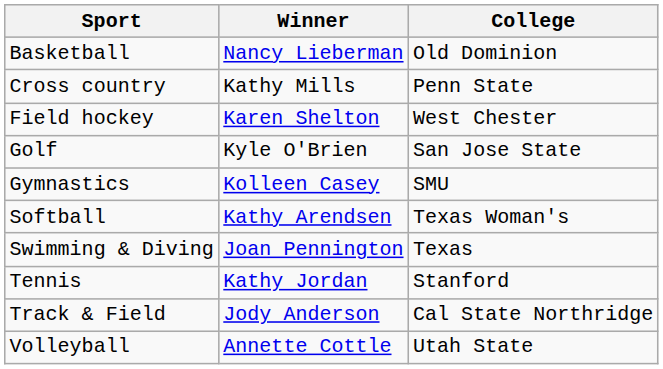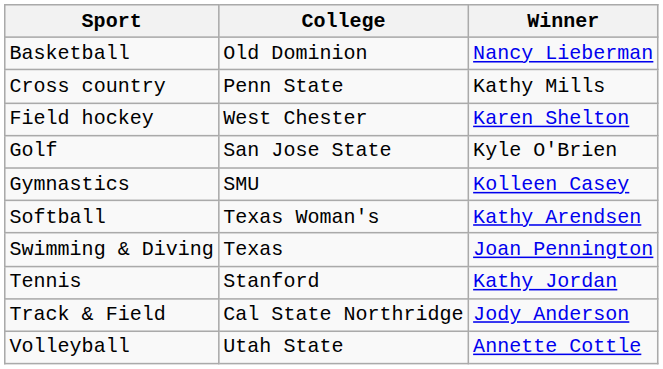 <table class="wikitable">
 <tr>
 <th>Sport</th>
+<th>College</th>
 <th>Winner</th>
-<th>College</th>
 </tr>
 <tr>
 <td>Basketball</td>
+<td>Old Dominion</td>
 <td><a href='#'>Nancy Lieberman</a></td>
-<td>Old Dominion</td>
 </tr>
 <tr>
 <td>Cross country</td>
+<td>Penn State</td>
 <td>Kathy Mills</td>
-<td>Penn State</td>
 </tr>
 <tr>
 <td>Field hockey</td>
+<td>West Chester</td>
 <td><a href='#'>Karen Shelton</a></td>
-<td>West Chester</td>
 </tr>
 <tr>
 <td>Golf</td>
+<td>San Jose State</td>
 <td>Kyle O'Brien</td>
-<td>San Jose State</td>
 </tr>
 <tr>
 <td>Gymnastics</td>
+<td>SMU</td>
 <td><a href='#'>Kolleen Casey</a></td>
-<td>SMU</td>
 </tr>
 <tr>
 <td>Softball</td>
+<td>Texas Woman's</td>
 <td><a href='#'>Kathy Arendsen</a></td>
-<td>Texas Woman's</td>
 </tr>
 <tr>
 <td>Swimming & Diving</td>
+<td>Texas</td>
 <td><a href='#'>Joan Pennington</a></td>
-<td>Texas</td>
 </tr>
 <tr>
 <td>Tennis</td>
+<td>Stanford</td>
 <td><a href='#'>Kathy Jordan</a></td>
-<td>Stanford</td>
 </tr>
 <tr>
 <td>Track & Field</td>
+<td>Cal State Northridge</td>
 <td><a href='#'>Jody Anderson</a></td>
-<td>Cal State Northridge</td>
 </tr>
 <tr>
 <td>Volleyball</td>
+<td>Utah State</td>
 <td><a href='#'>Annette Cottle</a></td>
-<td>Utah State</td>
 </tr>
 </table>
